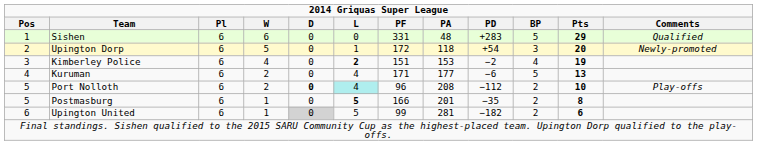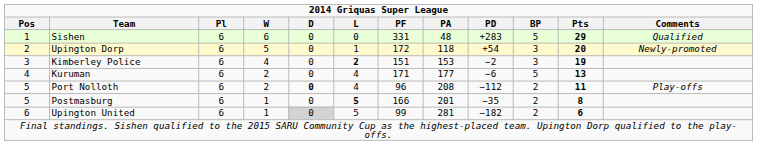 <table class="wikitable"  style="text-align:center; line-height:90%; font-size:90%; width:75%;">
 <tr>
 <td colspan=12><strong>2014 Griquas Super League</strong></td>
 </tr>
 <tr>
 <th style="width:6%;">Pos</th>
 <th style="width:20%;">Team</th>
 <th style="width:6%;">Pl</th>
 <th style="width:6%;">W</th>
 <th style="width:6%;">D</th>
 <th style="width:6%;">L</th>
 <th style="width:6%;">PF</th>
 <th style="width:6%;">PA</th>
 <th style="width:6%;">PD</th>
 <th style="width:6%;">BP</th>
 <th style="width:6%;">Pts</th>
 <th style="width:20%;">Comments<br></th>
 </tr>
 <tr bgcolor="#E8FFD8">
 <td>1</td>
 <td style="text-align:left;">Sishen</td>
 <td>6</td>
 <td>6</td>
 <td>0</td>
 <td>0</td>
 <td>331</td>
 <td>48</td>
 <td>+283</td>
 <td>5</td>
 <td><strong>29</strong></td>
 <td><em>Qualified</em></td>
 </tr>
 <tr bgcolor="#FFFACD">
 <td>2</td>
 <td style="text-align:left;">Upington Dorp</td>
 <td>6</td>
 <td>5</td>
 <td>0</td>
 <td>1</td>
 <td>172</td>
 <td>118</td>
 <td>+54</td>
 <td>3</td>
 <td><strong>20</strong></td>
 <td><em>Newly-promoted</em></td>
 </tr>
 <tr>
 <td>3</td>
 <td style="text-align:left;">Kimberley Police</td>
 <td>6</td>
 <td>4</td>
 <td>0</td>
 <td><strong>2</strong></td>
 <td>151</td>
 <td>153</td>
 <td>−2</td>
-<td>4</td>
+<td>3</td>
 <td><strong>19</strong></td>
 <td></td>
 </tr>
 <tr>
 <td>4</td>
 <td style="text-align:left;">Kuruman</td>
 <td>6</td>
 <td>2</td>
 <td>0</td>
 <td>4</td>
 <td>171</td>
 <td>177</td>
 <td>−6</td>
 <td>5</td>
 <td><strong>13</strong></td>
 <td></td>
 </tr>
 <tr>
 <td>5</td>
 <td style="text-align:left;">Port Nolloth</td>
 <td>6</td>
 <td>2</td>
 <td><strong>0</strong></td>
-<td style="background: paleturquoise;">4</td>
+<td>4</td>
 <td>96</td>
 <td>208</td>
 <td>−112</td>
 <td>2</td>
-<td><strong>10</strong></td>
+<td><strong>11</strong></td>
 <td><em>Play-offs</em></td>
 </tr>
 <tr>
 <td>5</td>
 <td style="text-align:left;">Postmasburg</td>
 <td>6</td>
 <td>1</td>
 <td>0</td>
 <td><strong>5</strong></td>
 <td>166</td>
 <td>201</td>
 <td>−35</td>
 <td>2</td>
 <td><strong>8</strong></td>
 <td></td>
 </tr>
 <tr>
 <td>6</td>
 <td style="text-align:left;">Upington United</td>
 <td>6</td>
 <td>1</td>
 <td style="background: lightgrey;">0</td>
 <td>5</td>
 <td>99</td>
 <td>281</td>
 <td>−182</td>
 <td>2</td>
 <td><strong>6</strong></td>
 <td></td>
 </tr>
 <tr>
 <td colspan=12><em>Final standings. Sishen qualified to the 2015 SARU Community Cup as the highest-placed team. Upington Dorp qualified to the play-offs.</em></td>
 </tr>
 </table>
